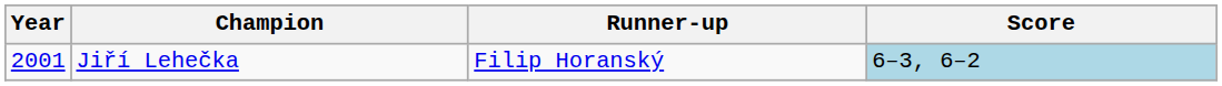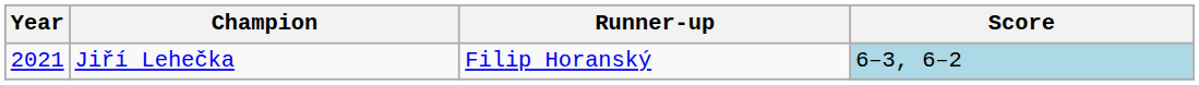 <table class="wikitable" style="font-size:90%">
 <tr>
 <th>Year</th>
 <th width="200">Champion</th>
 <th width="200">Runner-up</th>
 <th width="175">Score</th>
 </tr>
 <tr>
-<td><a href='#'>2001</a></td>
+<td><a href='#'>2021</a></td>
 <td> <a href='#'>Jiří Lehečka</a></td>
 <td> <a href='#'>Filip Horanský</a></td>
 <td style="background: lightblue;">6–3, 6–2</td>
 </tr>
 </table>
